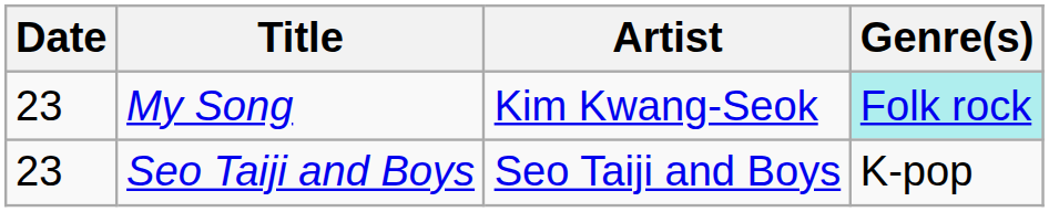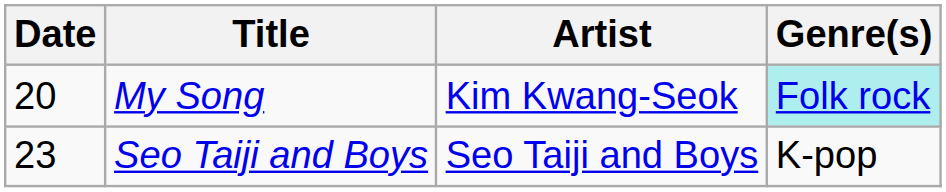 <table class="wikitable" style="text-align: left;">
 <tr>
 <th>Date</th>
 <th>Title</th>
 <th>Artist</th>
 <th>Genre(s)</th>
 </tr>
 <tr>
-<td>23</td>
+<td>20</td>
 <td><em><a href='#'>My Song</a></em></td>
 <td><a href='#'>Kim Kwang-Seok</a></td>
 <td style="background: paleturquoise;"><a href='#'>Folk rock</a></td>
 </tr>
 <tr>
 <td>23</td>
 <td><em><a href='#'>Seo Taiji and Boys</a></em></td>
 <td><a href='#'>Seo Taiji and Boys</a></td>
 <td>K-pop</td>
 </tr>
 </table>
